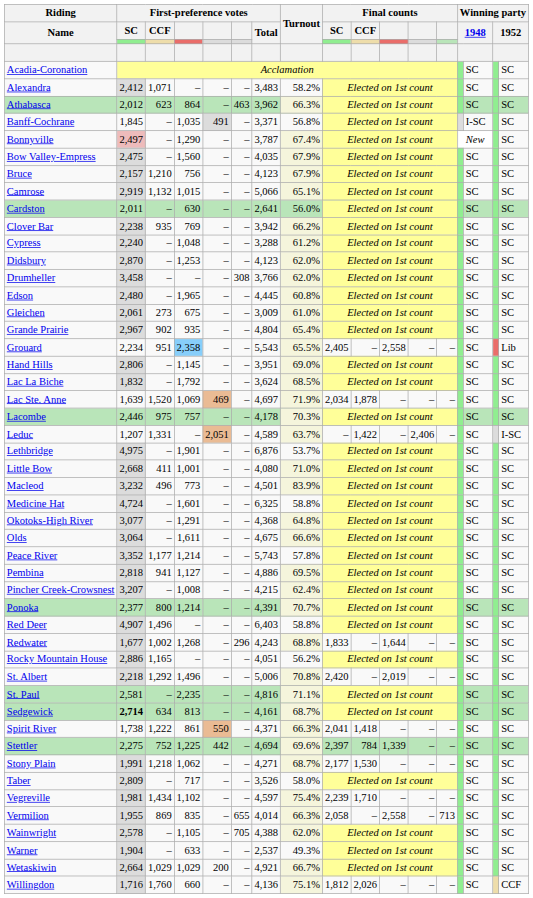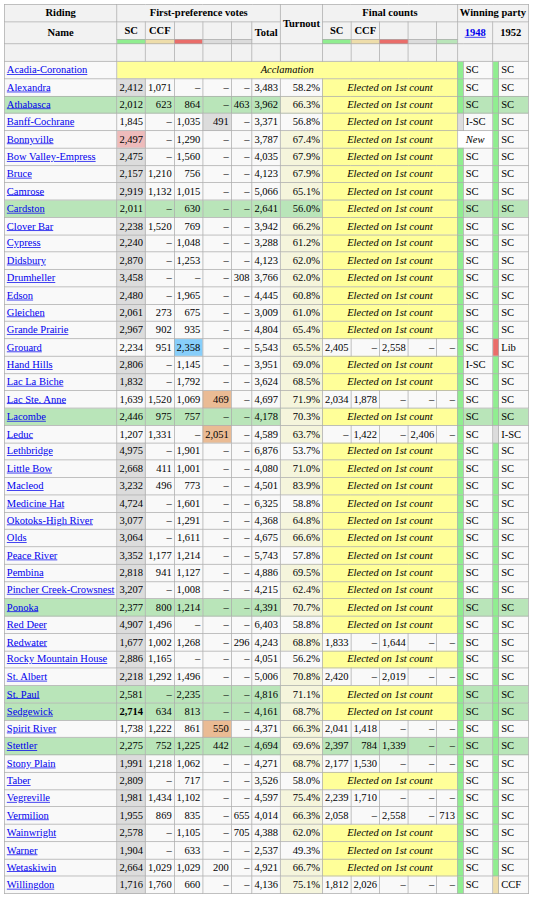 <table class="wikitable sortable mw-collapsible" style="text-align:right; font-size:90%">
 <tr>
 <th scope="col">Riding</th>
 <th scope="col" colspan="6">First-preference votes</th>
 <th rowspan="3" scope="col">Turnout<br></th>
 <th scope="col" colspan="5">Final counts</th>
 <th colspan="4" scope="col">Winning party</th>
 </tr>
 <tr>
 <th rowspan="2" scope="col">Name</th>
 <th scope="col">SC</th>
 <th scope="col">CCF</th>
 <th scope="col"></th>
 <th scope="col"></th>
 <th scope="col"></th>
 <th rowspan="2" scope="col">Total</th>
 <th scope="col">SC</th>
 <th scope="col">CCF</th>
 <th scope="col"></th>
 <th scope="col"></th>
 <th scope="col"></th>
 <th colspan="2" rowspan="2" scope="col"><a href='#'>1948</a></th>
 <th colspan="2" rowspan="2" scope="col">1952</th>
 </tr>
 <tr>
 <th scope="col" style="background-color:#90EE90;"></th>
 <th scope="col" style="background-color:#EEDDAA;"></th>
 <th scope="col" style="background-color:#EA6D6A;"></th>
 <th scope="col" style="background-color:#DCDCDC;"></th>
 <th scope="col" style="background-color:#DCDCDC;"></th>
 <th scope="col" style="background-color:#90EE90;"></th>
 <th scope="col" style="background-color:#EEDDAA;"></th>
 <th scope="col" style="background-color:#EA6D6A;"></th>
 <th scope="col" style="background-color:#DCDCDC;"></th>
 <th scope="col" style="background-color:#B9E5B9;"></th>
 </tr>
 <tr>
 <th> </th>
 <th></th>
 <th></th>
 <th></th>
 <th></th>
 <th></th>
 <th></th>
 <th></th>
 <th></th>
 <th></th>
 <th></th>
 <th></th>
 <th></th>
 <th colspan="2"></th>
 <th colspan="2"></th>
 </tr>
 <tr>
 <td style="text-align:left"><a href='#'>Acadia-Coronation</a></td>
 <td colspan="12" style="background-color:#FFFF99;text-align:center;"><em>Acclamation</em></td>
 <td style="background-color:#90EE90;"></td>
 <td style="text-align:left;">SC</td>
 <td style="background-color:#90EE90;"></td>
 <td style="text-align:left;">SC</td>
 </tr>
 <tr>
 <td style="text-align:left"><a href='#'>Alexandra</a></td>
 <td style="background-color:#DCDCDC;">2,412</td>
 <td>1,071</td>
 <td>–</td>
 <td>–</td>
 <td>–</td>
 <td>3,483</td>
 <td>58.2%</td>
 <td colspan="5" style="background-color:#FFFF99;text-align:center;"><em>Elected on 1st count</em></td>
 <td style="background-color:#90EE90;"></td>
 <td style="text-align:left;">SC</td>
 <td style="background-color:#90EE90;"></td>
 <td style="text-align:left;">SC</td>
 </tr>
 <tr style="background-color:#B9E5B9;">
 <td style="text-align:left"><a href='#'>Athabasca</a></td>
 <td>2,012</td>
 <td>623</td>
 <td>864</td>
 <td>–</td>
 <td>463</td>
 <td>3,962</td>
 <td style="background-color:#F5F5DC;">66.3%</td>
 <td colspan="5" style="background-color:#FFFF99;text-align:center;"><em>Elected on 1st count</em></td>
 <td style="background-color:#90EE90;"></td>
 <td style="text-align:left;">SC</td>
 <td style="background-color:#90EE90;"></td>
 <td style="text-align:left;">SC</td>
 </tr>
 <tr>
 <td style="text-align:left"><a href='#'>Banff-Cochrane</a></td>
 <td>1,845</td>
 <td>–</td>
 <td>1,035</td>
 <td style="background-color:#DCDCDC;">491</td>
 <td>–</td>
 <td>3,371</td>
 <td>56.8%</td>
 <td colspan="5" style="background-color:#FFFF99;text-align:center;"><em>Elected on 1st count</em></td>
 <td style="background-color:#DCDCDC;"></td>
 <td style="text-align:left;">I-SC</td>
 <td style="background-color:#90EE90;"></td>
 <td style="text-align:left;">SC</td>
 </tr>
 <tr>
 <td style="text-align:left"><a href='#'>Bonnyville</a></td>
 <td style="background-color:#EEBBBB;">2,497</td>
 <td>–</td>
 <td>1,290</td>
 <td>–</td>
 <td>–</td>
 <td>3,787</td>
 <td style="background-color:#F5F5DC;">67.4%</td>
 <td colspan="5" style="background-color:#FFFF99;text-align:center;"><em>Elected on 1st count</em></td>
 <td colspan="2" style="background-color:#FFFFFF; text-align:center;"><em>New</em></td>
 <td style="background-color:#90EE90;"></td>
 <td style="text-align:left;">SC</td>
 </tr>
 <tr>
 <td style="text-align:left"><a href='#'>Bow Valley-Empress</a></td>
 <td style="background-color:#DCDCDC;">2,475</td>
 <td>–</td>
 <td>1,560</td>
 <td>–</td>
 <td>–</td>
 <td>4,035</td>
 <td style="background-color:#F5F5DC;">67.9%</td>
 <td colspan="5" style="background-color:#FFFF99;text-align:center;"><em>Elected on 1st count</em></td>
 <td style="background-color:#90EE90;"></td>
 <td style="text-align:left;">SC</td>
 <td style="background-color:#90EE90;"></td>
 <td style="text-align:left;">SC</td>
 </tr>
 <tr>
 <td style="text-align:left"><a href='#'>Bruce</a></td>
 <td style="background-color:#DCDCDC;">2,157</td>
 <td>1,210</td>
 <td>756</td>
 <td>–</td>
 <td>–</td>
 <td>4,123</td>
 <td style="background-color:#F5F5DC;">67.9%</td>
 <td colspan="5" style="background-color:#FFFF99;text-align:center;"><em>Elected on 1st count</em></td>
 <td style="background-color:#90EE90;"></td>
 <td style="text-align:left;">SC</td>
 <td style="background-color:#90EE90;"></td>
 <td style="text-align:left;">SC</td>
 </tr>
 <tr>
 <td style="text-align:left"><a href='#'>Camrose</a></td>
 <td style="background-color:#DCDCDC;">2,919</td>
 <td>1,132</td>
 <td>1,015</td>
 <td>–</td>
 <td>–</td>
 <td>5,066</td>
 <td style="background-color:#F5F5DC;">65.1%</td>
 <td colspan="5" style="background-color:#FFFF99;text-align:center;"><em>Elected on 1st count</em></td>
 <td style="background-color:#90EE90;"></td>
 <td style="text-align:left;">SC</td>
 <td style="background-color:#90EE90;"></td>
 <td style="text-align:left;">SC</td>
 </tr>
 <tr style="background-color:#B9E5B9;">
 <td style="text-align:left"><a href='#'>Cardston</a></td>
 <td>2,011</td>
 <td>–</td>
 <td>630</td>
 <td>–</td>
 <td>–</td>
 <td>2,641</td>
 <td>56.0%</td>
 <td colspan="5" style="background-color:#FFFF99;text-align:center;"><em>Elected on 1st count</em></td>
 <td style="background-color:#90EE90;"></td>
 <td style="text-align:left;">SC</td>
 <td style="background-color:#90EE90;"></td>
 <td style="text-align:left;">SC</td>
 </tr>
 <tr>
 <td style="text-align:left"><a href='#'>Clover Bar</a></td>
 <td style="background-color:#DCDCDC;">2,238</td>
-<td>935</td>
+<td>1,520</td>
 <td>769</td>
 <td>–</td>
 <td>–</td>
 <td>3,942</td>
 <td style="background-color:#F5F5DC;">66.2%</td>
 <td colspan="5" style="background-color:#FFFF99;text-align:center;"><em>Elected on 1st count</em></td>
 <td style="background-color:#90EE90;"></td>
 <td style="text-align:left;">SC</td>
 <td style="background-color:#90EE90;"></td>
 <td style="text-align:left;">SC</td>
 </tr>
 <tr>
 <td style="text-align:left"><a href='#'>Cypress</a></td>
 <td style="background-color:#DCDCDC;">2,240</td>
 <td>–</td>
 <td>1,048</td>
 <td>–</td>
 <td>–</td>
 <td>3,288</td>
 <td style="background-color:#F5F5DC;">61.2%</td>
 <td colspan="5" style="background-color:#FFFF99;text-align:center;"><em>Elected on 1st count</em></td>
 <td style="background-color:#90EE90;"></td>
 <td style="text-align:left;">SC</td>
 <td style="background-color:#90EE90;"></td>
 <td style="text-align:left;">SC</td>
 </tr>
 <tr>
 <td style="text-align:left"><a href='#'>Didsbury</a></td>
 <td style="background-color:#DCDCDC;">2,870</td>
 <td>–</td>
 <td>1,253</td>
 <td>–</td>
 <td>–</td>
 <td>4,123</td>
 <td style="background-color:#F5F5DC;">62.0%</td>
 <td colspan="5" style="background-color:#FFFF99;text-align:center;"><em>Elected on 1st count</em></td>
 <td style="background-color:#90EE90;"></td>
 <td style="text-align:left;">SC</td>
 <td style="background-color:#90EE90;"></td>
 <td style="text-align:left;">SC</td>
 </tr>
 <tr>
 <td style="text-align:left"><a href='#'>Drumheller</a></td>
 <td style="background-color:#DCDCDC;">3,458</td>
 <td>–</td>
 <td>–</td>
 <td>–</td>
 <td>308</td>
 <td>3,766</td>
 <td style="background-color:#F5F5DC;">62.0%</td>
 <td colspan="5" style="background-color:#FFFF99;text-align:center;"><em>Elected on 1st count</em></td>
 <td style="background-color:#90EE90;"></td>
 <td style="text-align:left;">SC</td>
 <td style="background-color:#90EE90;"></td>
 <td style="text-align:left;">SC</td>
 </tr>
 <tr>
 <td style="text-align:left"><a href='#'>Edson</a></td>
 <td style="background-color:#DCDCDC;">2,480</td>
 <td>–</td>
 <td>1,965</td>
 <td>–</td>
 <td>–</td>
 <td>4,445</td>
 <td style="background-color:#F5F5DC;">60.8%</td>
 <td colspan="5" style="background-color:#FFFF99;text-align:center;"><em>Elected on 1st count</em></td>
 <td style="background-color:#90EE90;"></td>
 <td style="text-align:left;">SC</td>
 <td style="background-color:#90EE90;"></td>
 <td style="text-align:left;">SC</td>
 </tr>
 <tr>
 <td style="text-align:left"><a href='#'>Gleichen</a></td>
 <td style="background-color:#DCDCDC;">2,061</td>
 <td>273</td>
 <td>675</td>
 <td>–</td>
 <td>–</td>
 <td>3,009</td>
 <td style="background-color:#F5F5DC;">61.0%</td>
 <td colspan="5" style="background-color:#FFFF99;text-align:center;"><em>Elected on 1st count</em></td>
 <td style="background-color:#90EE90;"></td>
 <td style="text-align:left;">SC</td>
 <td style="background-color:#90EE90;"></td>
 <td style="text-align:left;">SC</td>
 </tr>
 <tr>
 <td style="text-align:left"><a href='#'>Grande Prairie</a></td>
 <td style="background-color:#DCDCDC;">2,967</td>
 <td>902</td>
 <td>935</td>
 <td>–</td>
 <td>–</td>
 <td>4,804</td>
 <td style="background-color:#F5F5DC;">65.4%</td>
 <td colspan="5" style="background-color:#FFFF99;text-align:center;"><em>Elected on 1st count</em></td>
 <td style="background-color:#90EE90;"></td>
 <td style="text-align:left;">SC</td>
 <td style="background-color:#90EE90;"></td>
 <td style="text-align:left;">SC</td>
 </tr>
 <tr>
 <td style="text-align:left"><a href='#'>Grouard</a></td>
 <td>2,234</td>
 <td>951</td>
 <td style="background-color:#87CEFA;">2,358</td>
 <td>–</td>
 <td>–</td>
 <td>5,543</td>
 <td style="background-color:#F5F5DC;">65.5%</td>
 <td>2,405</td>
 <td>–</td>
 <td>2,558</td>
 <td>–</td>
 <td>–</td>
 <td style="background-color:#90EE90;"></td>
 <td style="text-align:left;">SC</td>
 <td style="background-color:#EA6D6A;"></td>
 <td style="text-align:left;">Lib</td>
 </tr>
 <tr>
 <td style="text-align:left"><a href='#'>Hand Hills</a></td>
 <td style="background-color:#DCDCDC;">2,806</td>
 <td>–</td>
 <td>1,145</td>
 <td>–</td>
 <td>–</td>
 <td>3,951</td>
 <td style="background-color:#F5F5DC;">69.0%</td>
 <td colspan="5" style="background-color:#FFFF99;text-align:center;"><em>Elected on 1st count</em></td>
 <td style="background-color:#90EE90;"></td>
-<td style="text-align:left;">SC</td>
+<td style="text-align:left;">I-SC</td>
 <td style="background-color:#90EE90;"></td>
 <td style="text-align:left;">SC</td>
 </tr>
 <tr>
 <td style="text-align:left"><a href='#'>Lac La Biche</a></td>
 <td style="background-color:#DCDCDC;">1,832</td>
 <td>–</td>
 <td>1,792</td>
 <td>–</td>
 <td>–</td>
 <td>3,624</td>
 <td style="background-color:#F5F5DC;">68.5%</td>
 <td colspan="5" style="background-color:#FFFF99;text-align:center;"><em>Elected on 1st count</em></td>
 <td style="background-color:#90EE90;"></td>
 <td style="text-align:left;">SC</td>
 <td style="background-color:#90EE90;"></td>
 <td style="text-align:left;">SC</td>
 </tr>
 <tr>
 <td style="text-align:left"><a href='#'>Lac Ste. Anne</a></td>
 <td>1,639</td>
 <td>1,520</td>
 <td>1,069</td>
 <td style="background-color:#EABB94;">469</td>
 <td>–</td>
 <td>4,697</td>
 <td style="background-color:#F5F5DC;">71.9%</td>
 <td>2,034</td>
 <td>1,878</td>
 <td>–</td>
 <td>–</td>
 <td>–</td>
 <td style="background-color:#90EE90;"></td>
 <td style="text-align:left;">SC</td>
 <td style="background-color:#90EE90;"></td>
 <td style="text-align:left;">SC</td>
 </tr>
 <tr style="background-color:#B9E5B9;">
 <td style="text-align:left"><a href='#'>Lacombe</a></td>
 <td>2,446</td>
 <td>975</td>
 <td>757</td>
 <td>–</td>
 <td>–</td>
 <td>4,178</td>
 <td style="background-color:#F5F5DC;">70.3%</td>
 <td colspan="5" style="background-color:#FFFF99;text-align:center;"><em>Elected on 1st count</em></td>
 <td style="background-color:#90EE90;"></td>
 <td style="text-align:left;">SC</td>
 <td style="background-color:#90EE90;"></td>
 <td style="text-align:left;">SC</td>
 </tr>
 <tr>
 <td style="text-align:left"><a href='#'>Leduc</a></td>
 <td>1,207</td>
 <td>1,331</td>
 <td>–</td>
 <td style="background-color:#EABB94;">2,051</td>
 <td>–</td>
 <td>4,589</td>
 <td style="background-color:#F5F5DC;">63.7%</td>
 <td>–</td>
 <td>1,422</td>
 <td>–</td>
 <td>2,406</td>
 <td>–</td>
 <td style="background-color:#90EE90;"></td>
 <td style="text-align:left;">SC</td>
 <td style="background-color:#DCDCDC;"></td>
 <td style="text-align:left;">I-SC</td>
 </tr>
 <tr>
 <td style="text-align:left"><a href='#'>Lethbridge</a></td>
 <td style="background-color:#DCDCDC;">4,975</td>
 <td>–</td>
 <td>1,901</td>
 <td>–</td>
 <td>–</td>
 <td>6,876</td>
 <td>53.7%</td>
 <td colspan="5" style="background-color:#FFFF99;text-align:center;"><em>Elected on 1st count</em></td>
 <td style="background-color:#90EE90;"></td>
 <td style="text-align:left;">SC</td>
 <td style="background-color:#90EE90;"></td>
 <td style="text-align:left;">SC</td>
 </tr>
 <tr>
 <td style="text-align:left"><a href='#'>Little Bow</a></td>
 <td style="background-color:#DCDCDC;">2,668</td>
 <td>411</td>
 <td>1,001</td>
 <td>–</td>
 <td>–</td>
 <td>4,080</td>
 <td style="background-color:#F5F5DC;">71.0%</td>
 <td colspan="5" style="background-color:#FFFF99;text-align:center;"><em>Elected on 1st count</em></td>
 <td style="background-color:#90EE90;"></td>
 <td style="text-align:left;">SC</td>
 <td style="background-color:#90EE90;"></td>
 <td style="text-align:left;">SC</td>
 </tr>
 <tr>
 <td style="text-align:left"><a href='#'>Macleod</a></td>
 <td style="background-color:#DCDCDC;">3,232</td>
 <td>496</td>
 <td>773</td>
 <td>–</td>
 <td>–</td>
 <td>4,501</td>
 <td style="background-color:#F5F5DC;">83.9%</td>
 <td colspan="5" style="background-color:#FFFF99;text-align:center;"><em>Elected on 1st count</em></td>
 <td style="background-color:#90EE90;"></td>
 <td style="text-align:left;">SC</td>
 <td style="background-color:#90EE90;"></td>
 <td style="text-align:left;">SC</td>
 </tr>
 <tr>
 <td style="text-align:left"><a href='#'>Medicine Hat</a></td>
 <td style="background-color:#DCDCDC;">4,724</td>
 <td>–</td>
 <td>1,601</td>
 <td>–</td>
 <td>–</td>
 <td>6,325</td>
 <td>58.8%</td>
 <td colspan="5" style="background-color:#FFFF99;text-align:center;"><em>Elected on 1st count</em></td>
 <td style="background-color:#90EE90;"></td>
 <td style="text-align:left;">SC</td>
 <td style="background-color:#90EE90;"></td>
 <td style="text-align:left;">SC</td>
 </tr>
 <tr>
 <td style="text-align:left"><a href='#'>Okotoks-High River</a></td>
 <td style="background-color:#DCDCDC;">3,077</td>
 <td>–</td>
 <td>1,291</td>
 <td>–</td>
 <td>–</td>
 <td>4,368</td>
 <td style="background-color:#F5F5DC;">64.8%</td>
 <td colspan="5" style="background-color:#FFFF99;text-align:center;"><em>Elected on 1st count</em></td>
 <td style="background-color:#90EE90;"></td>
 <td style="text-align:left;">SC</td>
 <td style="background-color:#90EE90;"></td>
 <td style="text-align:left;">SC</td>
 </tr>
 <tr>
 <td style="text-align:left"><a href='#'>Olds</a></td>
 <td style="background-color:#DCDCDC;">3,064</td>
 <td>–</td>
 <td>1,611</td>
 <td>–</td>
 <td>–</td>
 <td>4,675</td>
 <td style="background-color:#F5F5DC;">66.6%</td>
 <td colspan="5" style="background-color:#FFFF99;text-align:center;"><em>Elected on 1st count</em></td>
 <td style="background-color:#90EE90;"></td>
 <td style="text-align:left;">SC</td>
 <td style="background-color:#90EE90;"></td>
 <td style="text-align:left;">SC</td>
 </tr>
 <tr>
 <td style="text-align:left"><a href='#'>Peace River</a></td>
 <td style="background-color:#DCDCDC;">3,352</td>
 <td>1,177</td>
 <td>1,214</td>
 <td>–</td>
 <td>–</td>
 <td>5,743</td>
 <td>57.8%</td>
 <td colspan="5" style="background-color:#FFFF99;text-align:center;"><em>Elected on 1st count</em></td>
 <td style="background-color:#90EE90;"></td>
 <td style="text-align:left;">SC</td>
 <td style="background-color:#90EE90;"></td>
 <td style="text-align:left;">SC</td>
 </tr>
 <tr>
 <td style="text-align:left"><a href='#'>Pembina</a></td>
 <td style="background-color:#DCDCDC;">2,818</td>
 <td>941</td>
 <td>1,127</td>
 <td>–</td>
 <td>–</td>
 <td>4,886</td>
 <td style="background-color:#F5F5DC;">69.5%</td>
 <td colspan="5" style="background-color:#FFFF99;text-align:center;"><em>Elected on 1st count</em></td>
 <td style="background-color:#90EE90;"></td>
 <td style="text-align:left;">SC</td>
 <td style="background-color:#90EE90;"></td>
 <td style="text-align:left;">SC</td>
 </tr>
 <tr>
 <td style="text-align:left"><a href='#'>Pincher Creek-Crowsnest</a></td>
 <td style="background-color:#DCDCDC;">3,207</td>
 <td>–</td>
 <td>1,008</td>
 <td>–</td>
 <td>–</td>
 <td>4,215</td>
 <td style="background-color:#F5F5DC;">62.4%</td>
 <td colspan="5" style="background-color:#FFFF99;text-align:center;"><em>Elected on 1st count</em></td>
 <td style="background-color:#90EE90;"></td>
 <td style="text-align:left;">SC</td>
 <td style="background-color:#90EE90;"></td>
 <td style="text-align:left;">SC</td>
 </tr>
 <tr style="background-color:#B9E5B9;">
 <td style="text-align:left"><a href='#'>Ponoka</a></td>
 <td>2,377</td>
 <td>800</td>
 <td>1,214</td>
 <td>–</td>
 <td>–</td>
 <td>4,391</td>
 <td style="background-color:#F5F5DC;">70.7%</td>
 <td colspan="5" style="background-color:#FFFF99;text-align:center;"><em>Elected on 1st count</em></td>
 <td style="background-color:#90EE90;"></td>
 <td style="text-align:left;">SC</td>
 <td style="background-color:#90EE90;"></td>
 <td style="text-align:left;">SC</td>
 </tr>
 <tr>
 <td style="text-align:left"><a href='#'>Red Deer</a></td>
 <td style="background-color:#DCDCDC;">4,907</td>
 <td>1,496</td>
 <td>–</td>
 <td>–</td>
 <td>–</td>
 <td>6,403</td>
 <td>58.8%</td>
 <td colspan="5" style="background-color:#FFFF99;text-align:center;"><em>Elected on 1st count</em></td>
 <td style="background-color:#90EE90;"></td>
 <td style="text-align:left;">SC</td>
 <td style="background-color:#90EE90;"></td>
 <td style="text-align:left;">SC</td>
 </tr>
 <tr>
 <td style="text-align:left"><a href='#'>Redwater</a></td>
 <td style="background-color:#DCDCDC;">1,677</td>
 <td>1,002</td>
 <td>1,268</td>
 <td>–</td>
 <td>296</td>
 <td>4,243</td>
 <td style="background-color:#F5F5DC;">68.8%</td>
 <td>1,833</td>
 <td>–</td>
 <td>1,644</td>
 <td>–</td>
 <td>–</td>
 <td style="background-color:#90EE90;"></td>
 <td style="text-align:left;">SC</td>
 <td style="background-color:#90EE90;"></td>
 <td style="text-align:left;">SC</td>
 </tr>
 <tr>
 <td style="text-align:left"><a href='#'>Rocky Mountain House</a></td>
 <td style="background-color:#DCDCDC;">2,886</td>
 <td>1,165</td>
 <td>–</td>
 <td>–</td>
 <td>–</td>
 <td>4,051</td>
 <td>56.2%</td>
 <td colspan="5" style="background-color:#FFFF99;text-align:center;"><em>Elected on 1st count</em></td>
 <td style="background-color:#90EE90;"></td>
 <td style="text-align:left;">SC</td>
 <td style="background-color:#90EE90;"></td>
 <td style="text-align:left;">SC</td>
 </tr>
 <tr>
 <td style="text-align:left"><a href='#'>St. Albert</a></td>
 <td style="background-color:#DCDCDC;">2,218</td>
 <td>1,292</td>
 <td>1,496</td>
 <td>–</td>
 <td>–</td>
 <td>5,006</td>
 <td style="background-color:#F5F5DC;">70.8%</td>
 <td>2,420</td>
 <td>–</td>
 <td>2,019</td>
 <td>–</td>
 <td>–</td>
 <td style="background-color:#90EE90;"></td>
 <td style="text-align:left;">SC</td>
 <td style="background-color:#90EE90;"></td>
 <td style="text-align:left;">SC</td>
 </tr>
 <tr style="background-color:#B9E5B9;">
 <td style="text-align:left"><a href='#'>St. Paul</a></td>
 <td>2,581</td>
 <td>–</td>
 <td>2,235</td>
 <td>–</td>
 <td>–</td>
 <td>4,816</td>
 <td style="background-color:#F5F5DC;">71.1%</td>
 <td colspan="5" style="background-color:#FFFF99;text-align:center;"><em>Elected on 1st count</em></td>
 <td style="background-color:#90EE90;"></td>
 <td style="text-align:left;">SC</td>
 <td style="background-color:#90EE90;"></td>
 <td style="text-align:left;">SC</td>
 </tr>
 <tr style="background-color:#B9E5B9;">
 <td style="text-align:left"><a href='#'>Sedgewick</a></td>
 <td><strong>2,714</strong></td>
 <td>634</td>
 <td>813</td>
 <td>–</td>
 <td>–</td>
 <td>4,161</td>
 <td style="background-color:#F5F5DC;">68.7%</td>
 <td colspan="5" style="background-color:#FFFF99;text-align:center;"><em>Elected on 1st count</em></td>
 <td style="background-color:#90EE90;"></td>
 <td style="text-align:left;">SC</td>
 <td style="background-color:#90EE90;"></td>
 <td style="text-align:left;">SC</td>
 </tr>
 <tr>
 <td style="text-align:left"><a href='#'>Spirit River</a></td>
 <td>1,738</td>
 <td>1,222</td>
 <td>861</td>
 <td style="background-color:#EABB94;">550</td>
 <td>–</td>
 <td>4,371</td>
 <td style="background-color:#F5F5DC;">66.3%</td>
 <td>2,041</td>
 <td>1,418</td>
 <td>–</td>
 <td>–</td>
 <td>–</td>
 <td style="background-color:#90EE90;"></td>
 <td style="text-align:left;">SC</td>
 <td style="background-color:#90EE90;"></td>
 <td style="text-align:left;">SC</td>
 </tr>
 <tr style="background-color:#B9E5B9;">
 <td style="text-align:left"><a href='#'>Stettler</a></td>
 <td>2,275</td>
 <td>752</td>
 <td>1,225</td>
 <td>442</td>
 <td>–</td>
 <td>4,694</td>
 <td style="background-color:#F5F5DC;">69.6%</td>
 <td>2,397</td>
 <td>784</td>
 <td>1,339</td>
 <td>–</td>
 <td>–</td>
 <td style="background-color:#90EE90;"></td>
 <td style="text-align:left;">SC</td>
 <td style="background-color:#90EE90;"></td>
 <td style="text-align:left;">SC</td>
 </tr>
 <tr>
 <td style="text-align:left"><a href='#'>Stony Plain</a></td>
 <td style="background-color:#DCDCDC;">1,991</td>
 <td>1,218</td>
 <td>1,062</td>
 <td>–</td>
 <td>–</td>
 <td>4,271</td>
 <td style="background-color:#F5F5DC;">68.7%</td>
 <td>2,177</td>
 <td>1,530</td>
 <td>–</td>
 <td>–</td>
 <td>–</td>
 <td style="background-color:#90EE90;"></td>
 <td style="text-align:left;">SC</td>
 <td style="background-color:#90EE90;"></td>
 <td style="text-align:left;">SC</td>
 </tr>
 <tr>
 <td style="text-align:left"><a href='#'>Taber</a></td>
 <td style="background-color:#DCDCDC;">2,809</td>
 <td>–</td>
 <td>717</td>
 <td>–</td>
 <td>–</td>
 <td>3,526</td>
 <td>58.0%</td>
 <td colspan="5" style="background-color:#FFFF99;text-align:center;"><em>Elected on 1st count</em></td>
 <td style="background-color:#90EE90;"></td>
 <td style="text-align:left;">SC</td>
 <td style="background-color:#90EE90;"></td>
 <td style="text-align:left;">SC</td>
 </tr>
 <tr>
 <td style="text-align:left"><a href='#'>Vegreville</a></td>
 <td style="background-color:#DCDCDC;">1,981</td>
 <td>1,434</td>
 <td>1,102</td>
 <td>–</td>
 <td>–</td>
 <td>4,597</td>
 <td style="background-color:#F5F5DC;">75.4%</td>
 <td>2,239</td>
 <td>1,710</td>
 <td>–</td>
 <td>–</td>
 <td>–</td>
 <td style="background-color:#90EE90;"></td>
 <td style="text-align:left;">SC</td>
 <td style="background-color:#90EE90;"></td>
 <td style="text-align:left;">SC</td>
 </tr>
 <tr>
 <td style="text-align:left"><a href='#'>Vermilion</a></td>
 <td style="background-color:#DCDCDC;">1,955</td>
 <td>869</td>
 <td>835</td>
 <td>–</td>
 <td>655</td>
 <td>4,014</td>
 <td style="background-color:#F5F5DC;">66.3%</td>
 <td>2,058</td>
 <td>–</td>
 <td>2,558</td>
 <td>–</td>
 <td>713</td>
 <td style="background-color:#90EE90;"></td>
 <td style="text-align:left;">SC</td>
 <td style="background-color:#90EE90;"></td>
 <td style="text-align:left;">SC</td>
 </tr>
 <tr>
 <td style="text-align:left"><a href='#'>Wainwright</a></td>
 <td style="background-color:#DCDCDC;">2,578</td>
 <td>–</td>
 <td>1,105</td>
 <td>–</td>
 <td>705</td>
 <td>4,388</td>
 <td style="background-color:#F5F5DC;">62.0%</td>
 <td colspan="5" style="background-color:#FFFF99;text-align:center;"><em>Elected on 1st count</em></td>
 <td style="background-color:#90EE90;"></td>
 <td style="text-align:left;">SC</td>
 <td style="background-color:#90EE90;"></td>
 <td style="text-align:left;">SC</td>
 </tr>
 <tr>
 <td style="text-align:left"><a href='#'>Warner</a></td>
 <td style="background-color:#DCDCDC;">1,904</td>
 <td>–</td>
 <td>633</td>
 <td>–</td>
 <td>–</td>
 <td>2,537</td>
 <td>49.3%</td>
 <td colspan="5" style="background-color:#FFFF99;text-align:center;"><em>Elected on 1st count</em></td>
 <td style="background-color:#90EE90;"></td>
 <td style="text-align:left;">SC</td>
 <td style="background-color:#90EE90;"></td>
 <td style="text-align:left;">SC</td>
 </tr>
 <tr>
 <td style="text-align:left"><a href='#'>Wetaskiwin</a></td>
 <td style="background-color:#DCDCDC;">2,664</td>
 <td>1,029</td>
 <td>1,029</td>
 <td>200</td>
 <td>–</td>
 <td>4,921</td>
 <td style="background-color:#F5F5DC;">66.7%</td>
 <td colspan="5" style="background-color:#FFFF99;text-align:center;"><em>Elected on 1st count</em></td>
 <td style="background-color:#90EE90;"></td>
 <td style="text-align:left;">SC</td>
 <td style="background-color:#90EE90;"></td>
 <td style="text-align:left;">SC</td>
 </tr>
 <tr>
 <td style="text-align:left"><a href='#'>Willingdon</a></td>
 <td style="background-color:#DCDCDC;">1,716</td>
 <td>1,760</td>
 <td>660</td>
 <td>–</td>
 <td>–</td>
 <td>4,136</td>
 <td style="background-color:#F5F5DC;">75.1%</td>
 <td>1,812</td>
 <td>2,026</td>
 <td>–</td>
 <td>–</td>
 <td>–</td>
 <td style="background-color:#90EE90;"></td>
 <td style="text-align:left;">SC</td>
 <td style="background-color:#EEDDAA;"></td>
 <td style="text-align:left;">CCF</td>
 </tr>
 </table>
